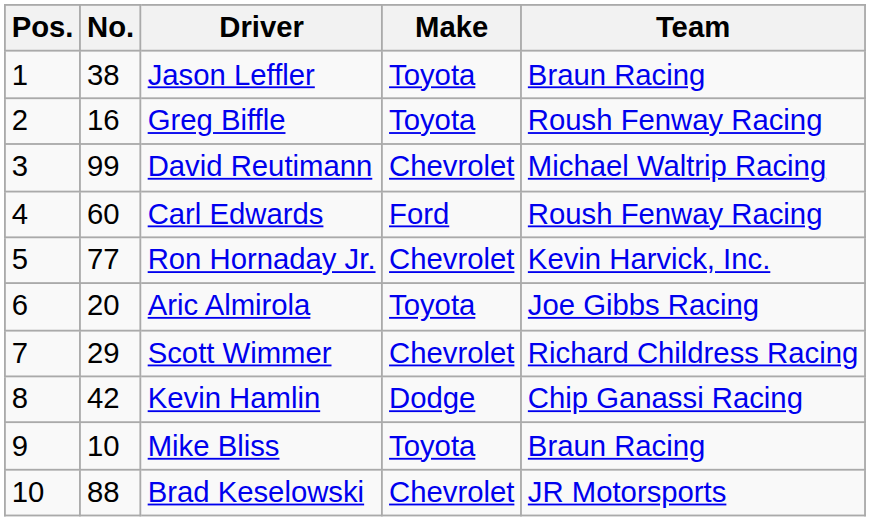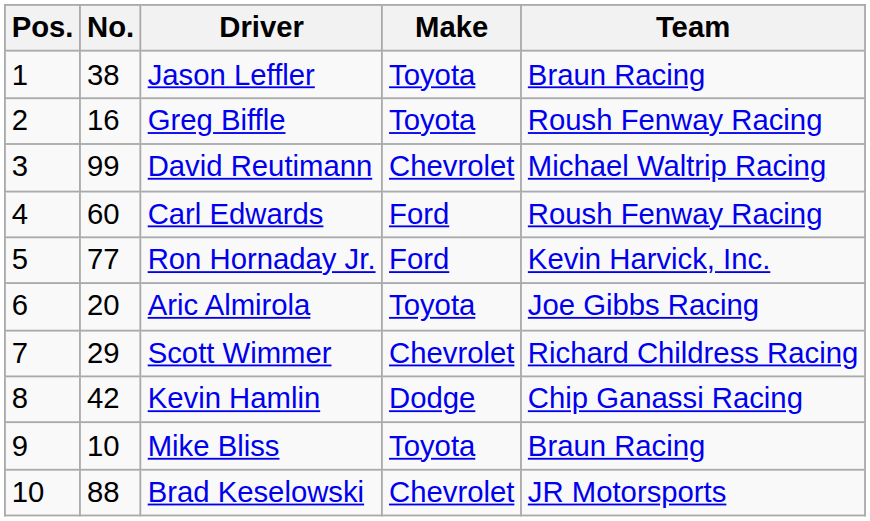 <table class="wikitable">
 <tr>
 <th>Pos.</th>
 <th>No.</th>
 <th>Driver</th>
 <th>Make</th>
 <th>Team</th>
 </tr>
 <tr>
 <td>1</td>
 <td>38</td>
 <td><a href='#'>Jason Leffler</a></td>
 <td><a href='#'>Toyota</a></td>
 <td><a href='#'>Braun Racing</a></td>
 </tr>
 <tr>
 <td>2</td>
 <td>16</td>
 <td><a href='#'>Greg Biffle</a></td>
 <td><a href='#'>Toyota</a></td>
 <td><a href='#'>Roush Fenway Racing</a></td>
 </tr>
 <tr>
 <td>3</td>
 <td>99</td>
 <td><a href='#'>David Reutimann</a></td>
 <td><a href='#'>Chevrolet</a></td>
 <td><a href='#'>Michael Waltrip Racing</a></td>
 </tr>
 <tr>
 <td>4</td>
 <td>60</td>
 <td><a href='#'>Carl Edwards</a></td>
 <td><a href='#'>Ford</a></td>
 <td><a href='#'>Roush Fenway Racing</a></td>
 </tr>
 <tr>
 <td>5</td>
 <td>77</td>
 <td><a href='#'>Ron Hornaday Jr.</a></td>
-<td><a href='#'>Chevrolet</a></td>
+<td><a href='#'>Ford</a></td>
 <td><a href='#'>Kevin Harvick, Inc.</a></td>
 </tr>
 <tr>
 <td>6</td>
 <td>20</td>
 <td><a href='#'>Aric Almirola</a></td>
 <td><a href='#'>Toyota</a></td>
 <td><a href='#'>Joe Gibbs Racing</a></td>
 </tr>
 <tr>
 <td>7</td>
 <td>29</td>
 <td><a href='#'>Scott Wimmer</a></td>
 <td><a href='#'>Chevrolet</a></td>
 <td><a href='#'>Richard Childress Racing</a></td>
 </tr>
 <tr>
 <td>8</td>
 <td>42</td>
 <td><a href='#'>Kevin Hamlin</a></td>
 <td><a href='#'>Dodge</a></td>
 <td><a href='#'>Chip Ganassi Racing</a></td>
 </tr>
 <tr>
 <td>9</td>
 <td>10</td>
 <td><a href='#'>Mike Bliss</a></td>
 <td><a href='#'>Toyota</a></td>
 <td><a href='#'>Braun Racing</a></td>
 </tr>
 <tr>
 <td>10</td>
 <td>88</td>
 <td><a href='#'>Brad Keselowski</a></td>
 <td><a href='#'>Chevrolet</a></td>
 <td><a href='#'>JR Motorsports</a></td>
 </tr>
 </table>
